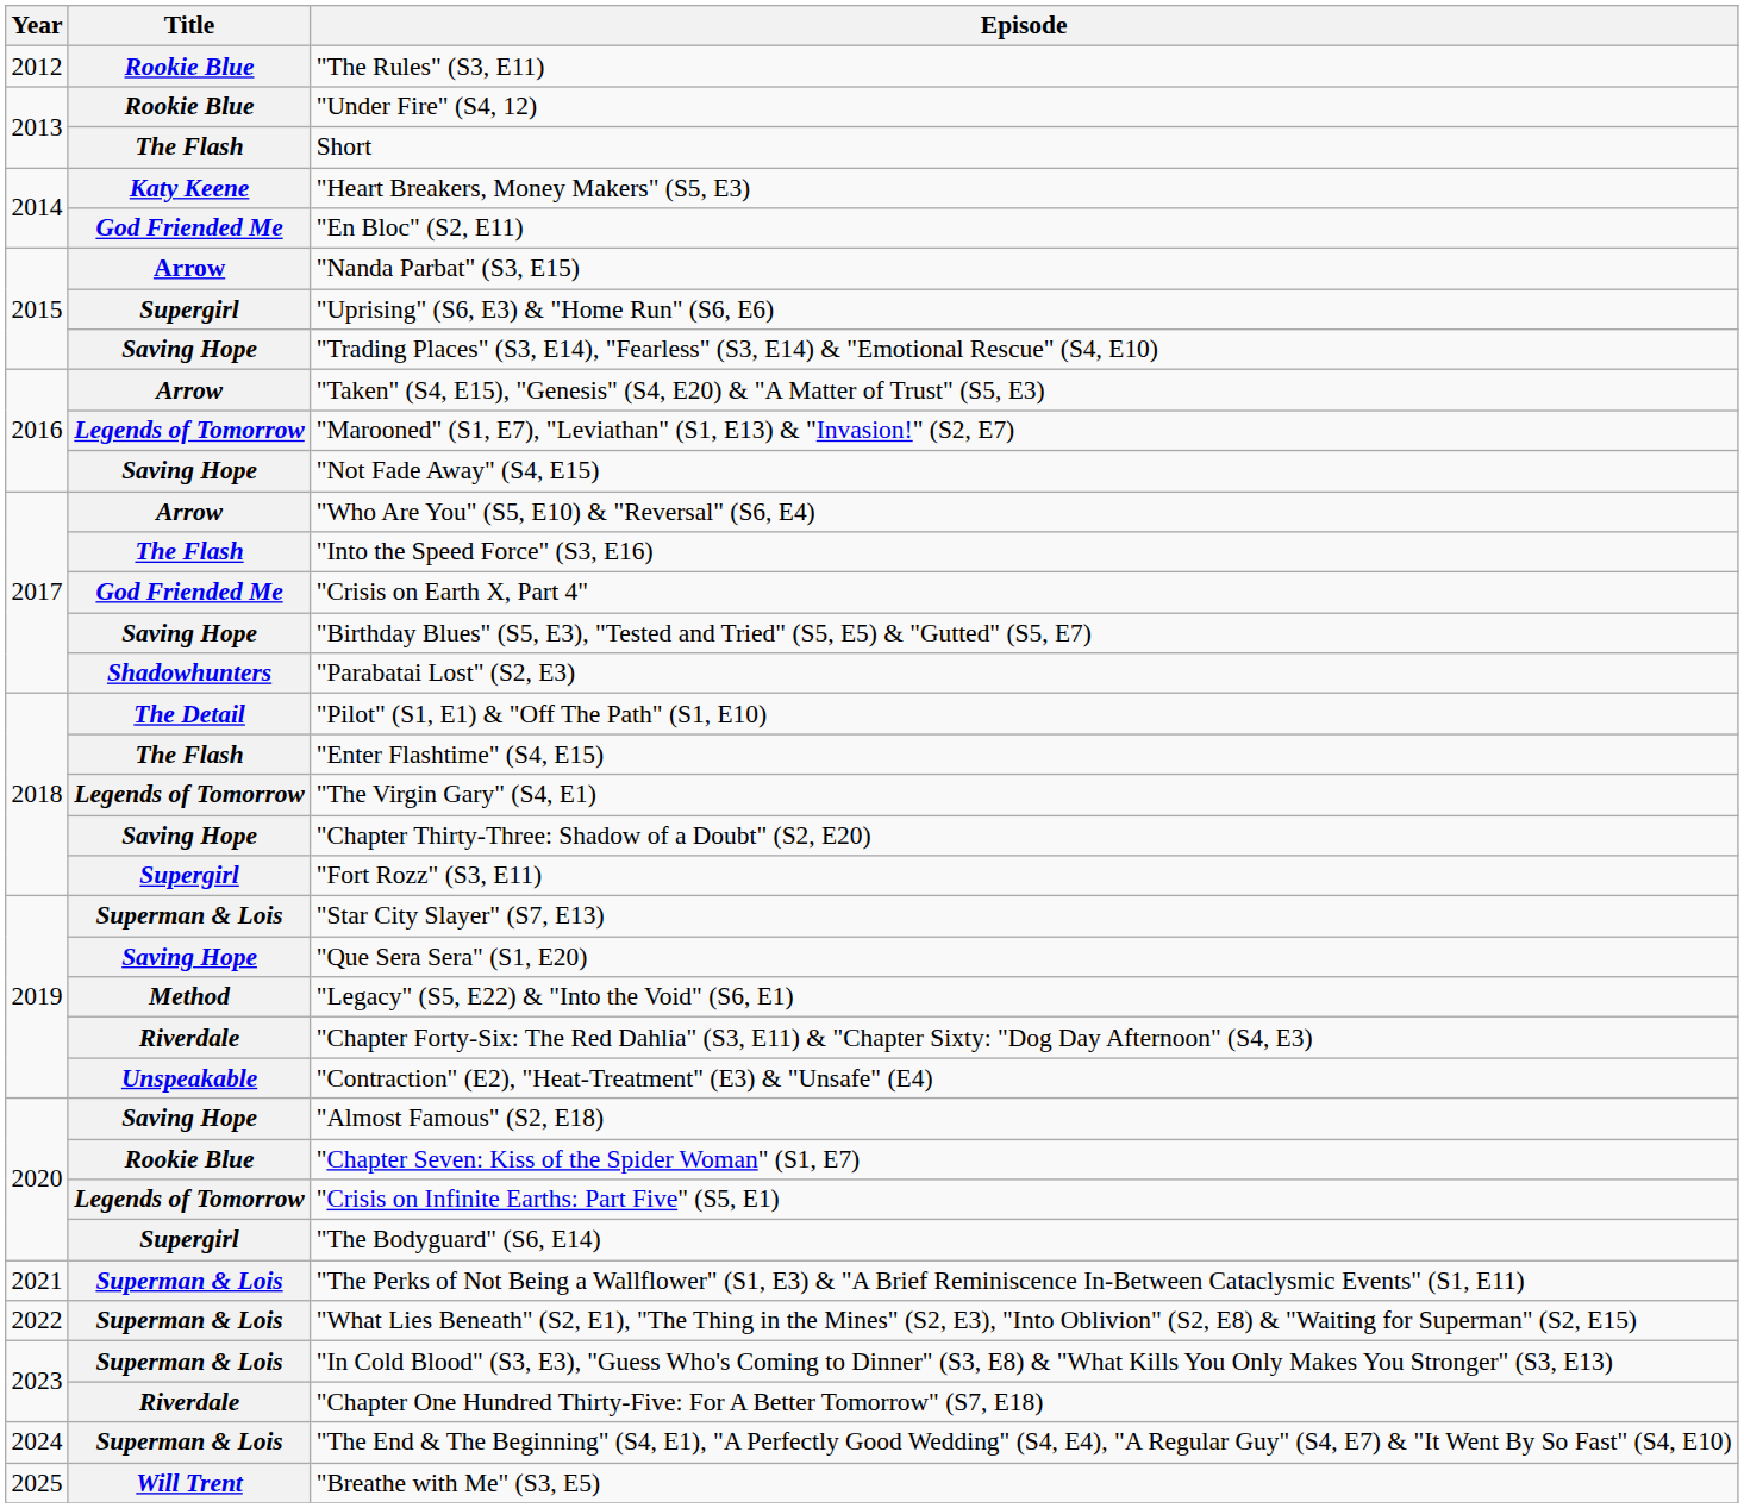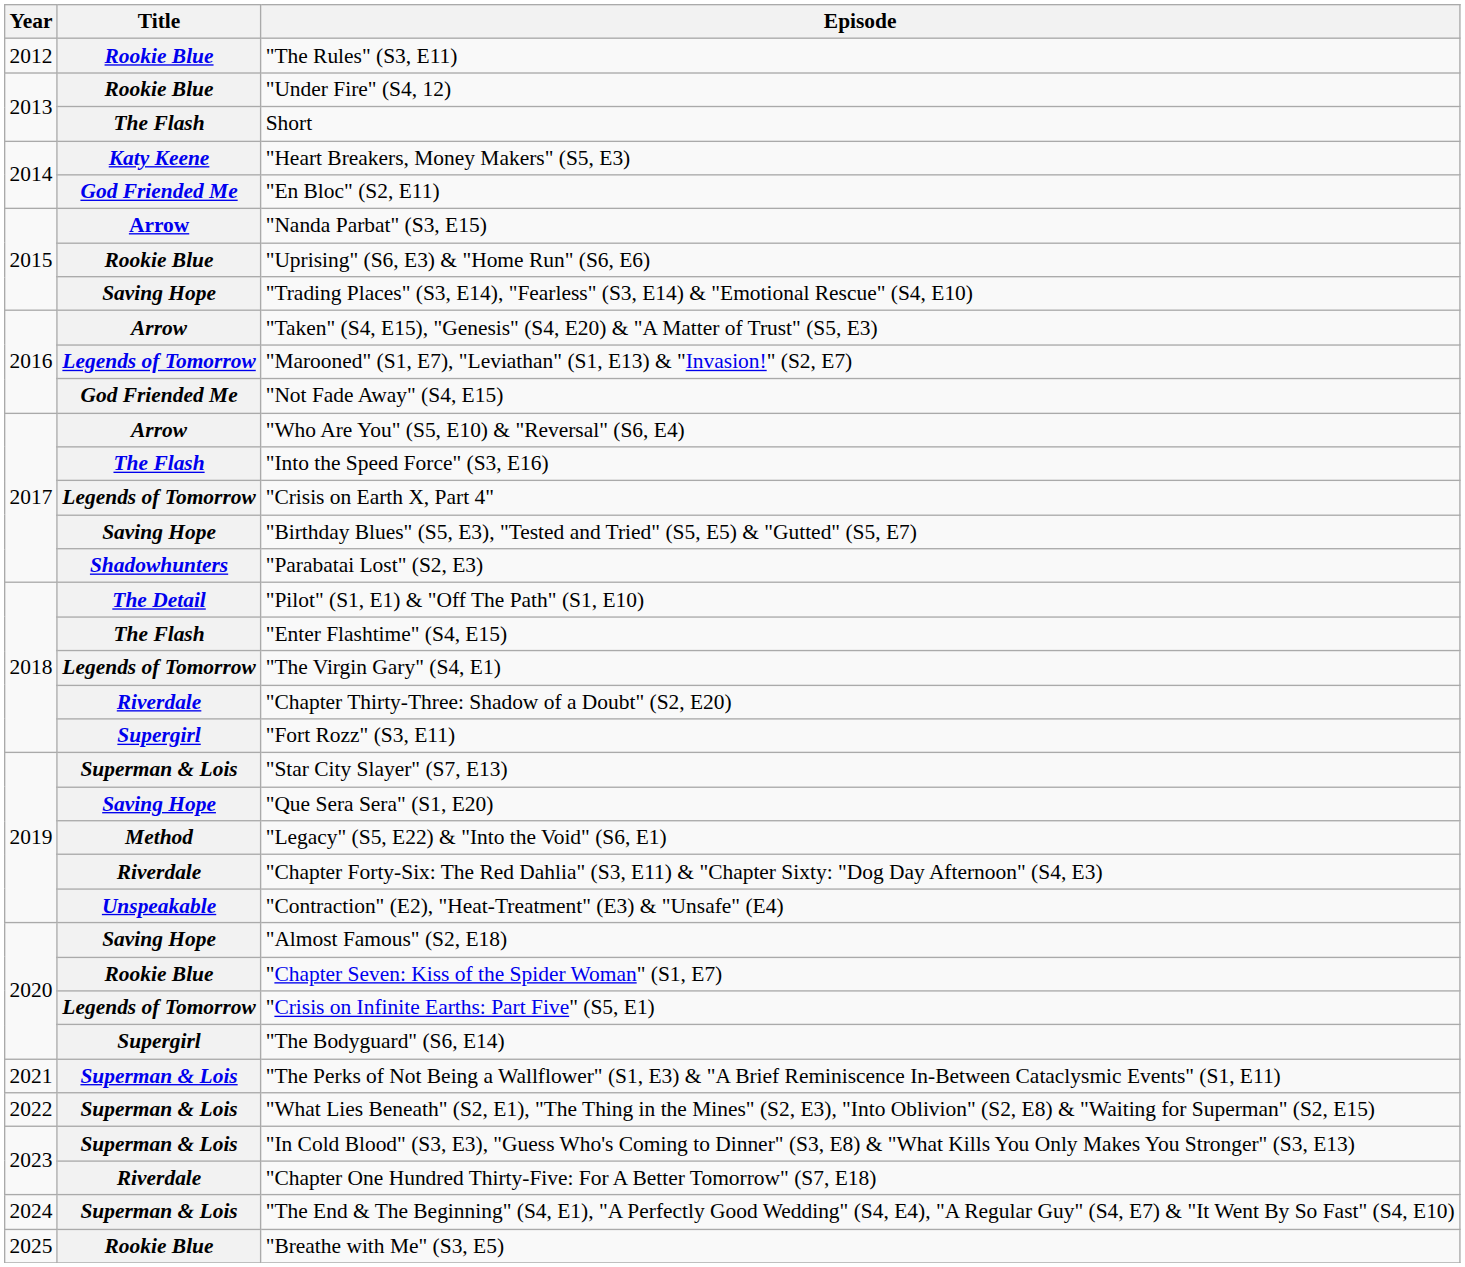 <table class="wikitable plainrowheaders sortable">
 <tr>
 <th scope="col">Year</th>
 <th scope="col">Title</th>
 <th scope="col" class="unsortable">Episode</th>
 </tr>
 <tr>
 <td>2012</td>
 <th scope="row"><em><a href='#'>Rookie Blue</a></em></th>
 <td>"The Rules" (S3, E11)</td>
 </tr>
 <tr>
 <td rowspan=2>2013</td>
 <th scope="row"><em>Rookie Blue</em></th>
 <td>"Under Fire" (S4, 12)</td>
 </tr>
 <tr>
 <th scope="row" data-sort-value="Flash, The"><em>The Flash</em></th>
 <td>Short</td>
 </tr>
 <tr>
 <td rowspan=2>2014</td>
 <th scope="row"><em><a href='#'>Katy Keene</a></em></th>
 <td>"Heart Breakers, Money Makers" (S5, E3)</td>
 </tr>
 <tr>
 <th scope="row"><em><a href='#'>God Friended Me</a></em></th>
 <td>"En Bloc" (S2, E11)</td>
 </tr>
 <tr>
 <td rowspan=3>2015</td>
 <th scope="row"><a href='#'>Arrow</a></th>
 <td>"Nanda Parbat" (S3, E15)</td>
 </tr>
 <tr>
-<th scope="row"><em>Supergirl</em></th>
+<th scope="row"><em>Rookie Blue</em></th>
 <td>"Uprising" (S6, E3) & "Home Run" (S6, E6)</td>
 </tr>
 <tr>
 <th scope="row"><em>Saving Hope</em></th>
 <td>"Trading Places" (S3, E14), "Fearless" (S3, E14) & "Emotional Rescue" (S4, E10)</td>
 </tr>
 <tr>
 <td rowspan=3>2016</td>
 <th scope="row"><em>Arrow</em></th>
 <td>"Taken" (S4, E15), "Genesis" (S4, E20) & "A Matter of Trust" (S5, E3)</td>
 </tr>
 <tr>
 <th scope="row"><em><a href='#'>Legends of Tomorrow</a></em></th>
 <td>"Marooned" (S1, E7), "Leviathan" (S1, E13) & "<a href='#'>Invasion!</a>" (S2, E7)</td>
 </tr>
 <tr>
-<th scope="row"><em>Saving Hope</em></th>
+<th scope="row"><em>God Friended Me</em></th>
 <td>"Not Fade Away" (S4, E15)</td>
 </tr>
 <tr>
 <td rowspan=5>2017</td>
 <th scope="row"><em>Arrow</em></th>
 <td>"Who Are You" (S5, E10) & "Reversal" (S6, E4)</td>
 </tr>
 <tr>
 <th scope="row" data-sort-value="Flash, The"><em><a href='#'>The Flash</a></em></th>
 <td>"Into the Speed Force" (S3, E16)</td>
 </tr>
 <tr>
-<th scope="row"><em><a href='#'>God Friended Me</a></em></th>
+<th scope="row"><em>Legends of Tomorrow</em></th>
 <td>"Crisis on Earth X, Part 4"</td>
 </tr>
 <tr>
 <th scope="row"><em>Saving Hope</em></th>
 <td>"Birthday Blues" (S5, E3), "Tested and Tried" (S5, E5) & "Gutted" (S5, E7)</td>
 </tr>
 <tr>
 <th scope="row"><em><a href='#'>Shadowhunters</a></em></th>
 <td>"Parabatai Lost" (S2, E3)</td>
 </tr>
 <tr>
 <td rowspan=5>2018</td>
 <th scope="row" data-sort-value="Detail, The"><em><a href='#'>The Detail</a></em></th>
 <td>"Pilot" (S1, E1) & "Off The Path" (S1, E10)</td>
 </tr>
 <tr>
 <th scope="row" data-sort-value="Flash, The"><em>The Flash</em></th>
 <td>"Enter Flashtime" (S4, E15)</td>
 </tr>
 <tr>
 <th scope="row"><em>Legends of Tomorrow</em></th>
 <td>"The Virgin Gary" (S4, E1)</td>
 </tr>
 <tr>
-<th scope="row"><em>Saving Hope</em></th>
+<th scope="row"><em><a href='#'>Riverdale</a></em></th>
 <td>"Chapter Thirty-Three: Shadow of a Doubt" (S2, E20)</td>
 </tr>
 <tr>
 <th scope="row"><em><a href='#'>Supergirl</a></em></th>
 <td>"Fort Rozz" (S3, E11)</td>
 </tr>
 <tr>
 <td rowspan=5>2019</td>
 <th scope="row"><em>Superman & Lois</em></th>
 <td>"Star City Slayer" (S7, E13)</td>
 </tr>
 <tr>
 <th scope="row"><em><a href='#'>Saving Hope</a></em></th>
 <td>"Que Sera Sera" (S1, E20)</td>
 </tr>
 <tr>
 <th scope="row"><em>Method</em></th>
 <td>"Legacy" (S5, E22) & "Into the Void" (S6, E1)</td>
 </tr>
 <tr>
 <th scope="row"><em>Riverdale</em></th>
 <td>"Chapter Forty-Six: The Red Dahlia" (S3, E11) & "Chapter Sixty: "Dog Day Afternoon" (S4, E3)</td>
 </tr>
 <tr>
 <th scope="row"><em><a href='#'>Unspeakable</a></em></th>
 <td>"Contraction" (E2), "Heat-Treatment" (E3) & "Unsafe" (E4)</td>
 </tr>
 <tr>
 <td rowspan=4>2020</td>
 <th scope="row"><em>Saving Hope</em></th>
 <td>"Almost Famous" (S2, E18)</td>
 </tr>
 <tr>
 <th scope="row"><em>Rookie Blue</em></th>
 <td>"<a href='#'>Chapter Seven: Kiss of the Spider Woman</a>" (S1, E7)</td>
 </tr>
 <tr>
 <th scope="row"><em>Legends of Tomorrow</em></th>
 <td>"<a href='#'>Crisis on Infinite Earths: Part Five</a>" (S5, E1)</td>
 </tr>
 <tr>
 <th scope="row"><em>Supergirl</em></th>
 <td>"The Bodyguard" (S6, E14)</td>
 </tr>
 <tr>
 <td>2021</td>
 <th scope="row"><em><a href='#'>Superman & Lois</a></em></th>
 <td>"The Perks of Not Being a Wallflower" (S1, E3) & "A Brief Reminiscence In-Between Cataclysmic Events" (S1, E11)</td>
 </tr>
 <tr>
 <td>2022</td>
 <th scope="row"><em>Superman & Lois</em></th>
 <td>"What Lies Beneath" (S2, E1), "The Thing in the Mines" (S2, E3), "Into Oblivion" (S2, E8) & "Waiting for Superman" (S2, E15)</td>
 </tr>
 <tr>
 <td rowspan=2>2023</td>
 <th scope="row"><em>Superman & Lois</em></th>
 <td>"In Cold Blood" (S3, E3), "Guess Who's Coming to Dinner" (S3, E8) & "What Kills You Only Makes You Stronger" (S3, E13)</td>
 </tr>
 <tr>
 <th scope="row"><em>Riverdale</em></th>
 <td>"Chapter One Hundred Thirty-Five: For A Better Tomorrow" (S7, E18)</td>
 </tr>
 <tr>
 <td>2024</td>
 <th scope="row"><em>Superman & Lois</em></th>
 <td>"The End & The Beginning" (S4, E1), "A Perfectly Good Wedding" (S4, E4), "A Regular Guy" (S4, E7) & "It Went By So Fast" (S4, E10)</td>
 </tr>
 <tr>
 <td>2025</td>
-<th scope="row"><em><a href='#'>Will Trent</a></em></th>
+<th scope="row"><em>Rookie Blue</em></th>
 <td>"Breathe with Me" (S3, E5)</td>
 </tr>
 </table>
